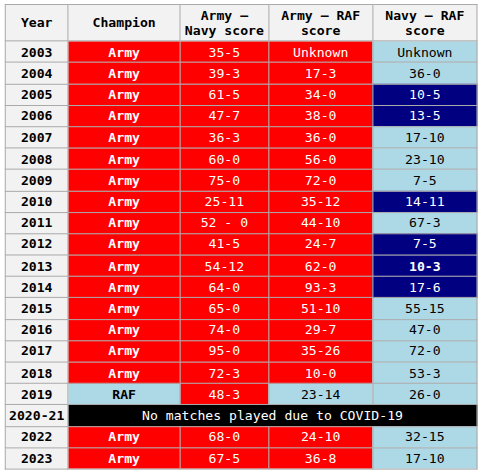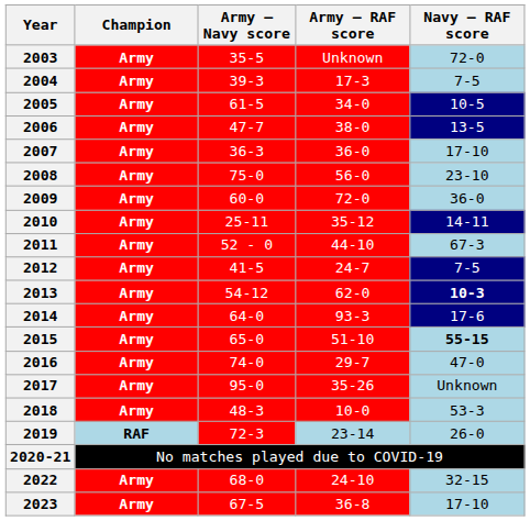 <table class="wikitable" width="75%" style="margin: 1em auto 1em auto">
 <tr>
 <th width="2%">Year</th>
 <th width="5%">Champion</th>
 <th width="5%">Army – Navy score</th>
 <th width="5%">Army – RAF score</th>
 <th width="5%">Navy – RAF score</th>
 </tr>
 <tr>
 <th>2003</th>
 <td style="background: red; color: white; text-align:center;"><strong>Army</strong></td>
 <td style="background: red; color: white; text-align:center;">35-5</td>
 <td style="background: red; color: white; text-align:center;">Unknown</td>
-<td style="background: #ADD8E6; color: black; text-align:center;">Unknown</td>
+<td style="background: #ADD8E6; color: black; text-align:center;">72-0</td>
 </tr>
 <tr>
 <th>2004</th>
 <td style="background: red; color: white; text-align:center;"><strong>Army</strong></td>
 <td style="background: red; color: white; text-align:center;">39-3</td>
 <td style="background: red; color: white; text-align:center;">17-3</td>
-<td style="background: #ADD8E6; color: black; text-align:center;">36-0</td>
+<td style="background: #ADD8E6; color: black; text-align:center;">7-5</td>
 </tr>
 <tr>
 <th>2005</th>
 <td style="background: red; color: white; text-align:center;"><strong>Army</strong></td>
 <td style="background: red; color: white; text-align:center;">61-5</td>
 <td style="background: red; color: white; text-align:center;">34-0</td>
 <td style="background: navy; color: white; text-align:center;">10-5</td>
 </tr>
 <tr>
 <th>2006</th>
 <td style="background: red; color: white; text-align:center;"><strong>Army</strong></td>
 <td style="background: red; color: white; text-align:center;">47-7</td>
 <td style="background: red; color: white; text-align:center;">38-0</td>
 <td style="background: navy; color: white; text-align:center;">13-5</td>
 </tr>
 <tr>
 <th>2007</th>
 <td style="background: red; color: white; text-align:center;"><strong>Army</strong></td>
 <td style="background: red; color: white; text-align:center;">36-3</td>
 <td style="background: red; color: white; text-align:center;">36-0</td>
 <td style="background: #ADD8E6; color: black; text-align:center;">17-10</td>
 </tr>
 <tr>
 <th>2008</th>
 <td style="background: red; color: white; text-align:center;"><strong>Army</strong></td>
-<td style="background: red; color: white; text-align:center;">60-0</td>
+<td style="background: red; color: white; text-align:center;">75-0</td>
 <td style="background: red; color: white; text-align:center;">56-0</td>
 <td style="background: #ADD8E6; color: black; text-align:center;">23-10</td>
 </tr>
 <tr>
 <th>2009</th>
 <td style="background: red; color: white; text-align:center;"><strong>Army</strong></td>
-<td style="background: red; color: white; text-align:center;">75-0</td>
+<td style="background: red; color: white; text-align:center;">60-0</td>
 <td style="background: red; color: white; text-align:center;">72-0</td>
-<td style="background: #ADD8E6; color: black; text-align:center;">7-5</td>
+<td style="background: #ADD8E6; color: black; text-align:center;">36-0</td>
 </tr>
 <tr>
 <th>2010</th>
 <td style="background: red; color: white; text-align:center;"><strong>Army</strong></td>
 <td style="background: red; color: white; text-align:center;">25-11</td>
 <td style="background: red; color: white; text-align:center;">35-12</td>
 <td style="background: navy; color: white; text-align:center;">14-11</td>
 </tr>
 <tr>
 <th>2011</th>
 <td style="background: red; color: white; text-align:center;"><strong>Army</strong></td>
 <td style="background: red; color: white; text-align:center;">52 - 0</td>
 <td style="background: red; color: white; text-align:center;">44-10</td>
 <td style="background: #ADD8E6; color: black; text-align:center;">67-3</td>
 </tr>
 <tr>
 <th>2012</th>
 <td style="background: red; color: white; text-align:center;"><strong>Army</strong></td>
 <td style="background: red; color: white; text-align:center;">41-5</td>
 <td style="background: red; color: white; text-align:center;">24-7</td>
 <td style="background: navy; color: white; text-align:center;">7-5</td>
 </tr>
 <tr>
 <th>2013</th>
 <td style="background: red; color: white; text-align:center;"><strong>Army</strong></td>
 <td style="background: red; color: white; text-align:center;">54-12</td>
 <td style="background: red; color: white; text-align:center;">62-0</td>
 <td style="background: navy; color: white; text-align:center;"><strong>10-3</strong></td>
 </tr>
 <tr>
 <th>2014</th>
 <td style="background: red; color: white; text-align:center;"><strong>Army</strong></td>
 <td style="background: red; color: white; text-align:center;">64-0</td>
 <td style="background: red; color: white; text-align:center;">93-3</td>
 <td style="background: navy; color: white; text-align:center;">17-6</td>
 </tr>
 <tr>
 <th>2015</th>
 <td style="background: red; color: white; text-align:center;"><strong>Army</strong></td>
 <td style="background: red; color: white; text-align:center;">65-0</td>
 <td style="background: red; color: white; text-align:center;">51-10</td>
-<td style="background: #ADD8E6; color: black; text-align:center;">55-15</td>
+<td style="background: #ADD8E6; color: black; text-align:center;"><strong>55-15</strong></td>
 </tr>
 <tr>
 <th>2016</th>
 <td style="background: red; color: white; text-align:center;"><strong>Army</strong></td>
 <td style="background: red; color: white; text-align:center;">74-0</td>
 <td style="background: red; color: white; text-align:center;">29-7</td>
 <td style="background: #ADD8E6; color: black; text-align:center;">47-0</td>
 </tr>
 <tr>
 <th>2017</th>
 <td style="background: red; color: white; text-align:center;"><strong>Army</strong></td>
 <td style="background: red; color: white; text-align:center;">95-0</td>
 <td style="background: red; color: white; text-align:center;">35-26</td>
-<td style="background: #ADD8E6; color: black; text-align:center;">72-0</td>
+<td style="background: #ADD8E6; color: black; text-align:center;">Unknown</td>
 </tr>
 <tr>
 <th>2018</th>
 <td style="background: red; color: white; text-align:center;"><strong>Army</strong></td>
-<td style="background: red; color: white; text-align:center;">72-3</td>
+<td style="background: red; color: white; text-align:center;">48-3</td>
 <td style="background: red; color: white; text-align:center;">10-0</td>
 <td style="background: #ADD8E6; color: black; text-align:center;">53-3</td>
 </tr>
 <tr>
 <th>2019</th>
 <td style="background: #ADD8E6; color: black; text-align:center;"><strong>RAF</strong></td>
-<td style="background: red; color: white; text-align:center;">48-3</td>
+<td style="background: red; color: white; text-align:center;">72-3</td>
 <td style="background: #ADD8E6; color: black; text-align:center;">23-14</td>
 <td style="background: #ADD8E6; color: black; text-align:center;">26-0</td>
 </tr>
 <tr>
 <th>2020-21</th>
 <td colspan="4" style="background: black; color: white; text-align:center;">No matches played due to COVID-19</td>
 </tr>
 <tr>
 <th>2022</th>
 <td style="background: red; color: white; text-align:center;"><strong>Army</strong></td>
 <td style="background: red; color: white; text-align:center;">68-0</td>
 <td style="background: red; color: white; text-align:center;">24-10</td>
 <td style="background: #ADD8E6; color: black; text-align:center;">32-15</td>
 </tr>
 <tr>
 <th>2023</th>
 <td style="background: red; color: white; text-align:center;"><strong>Army</strong></td>
 <td style="background: red; color: white; text-align:center;">67-5</td>
 <td style="background: red; color: white; text-align:center;">36-8</td>
 <td style="background: #ADD8E6; color: black; text-align:center;">17-10</td>
 </tr>
 </table>
